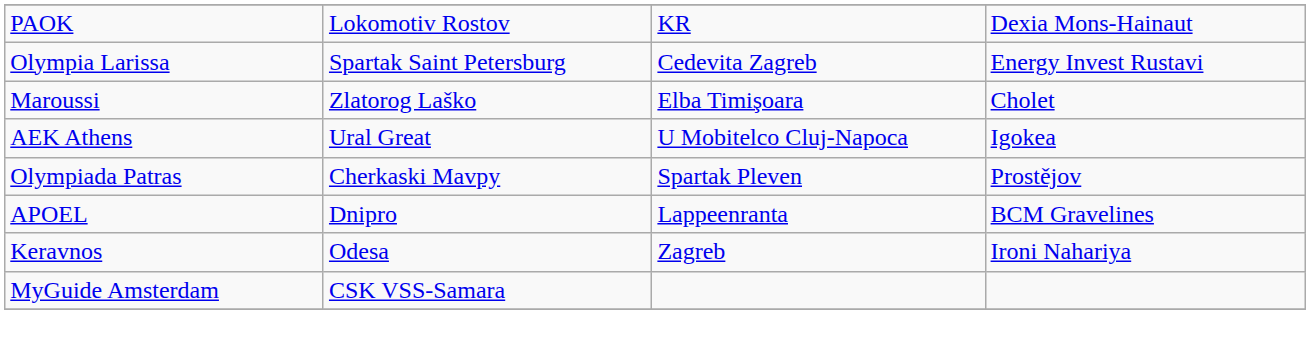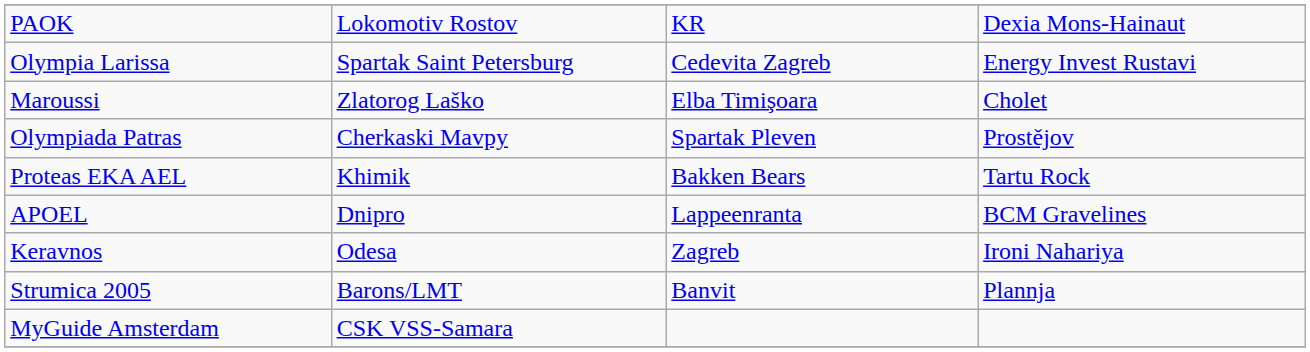 <table class="wikitable" style="white-space: nowrap;">
 <tr>
 </tr>
 <tr>
 <td width=240> <a href='#'>PAOK</a> </td>
 <td width=240> <a href='#'>Lokomotiv Rostov</a> </td>
 <td width=240> <a href='#'>KR</a> </td>
 <td width=240> <a href='#'>Dexia Mons-Hainaut</a> </td>
 </tr>
 <tr>
 <td width=240> <a href='#'>Olympia Larissa</a> </td>
 <td width=240> <a href='#'>Spartak Saint Petersburg</a> </td>
 <td width=240> <a href='#'>Cedevita Zagreb</a> </td>
 <td width=240> <a href='#'>Energy Invest Rustavi</a> </td>
 </tr>
 <tr>
 <td width=240> <a href='#'>Maroussi</a> </td>
 <td> <a href='#'>Zlatorog Laško</a> </td>
 <td width=240> <a href='#'>Elba Timişoara</a> </td>
 <td width=240> <a href='#'>Cholet</a> </td>
 </tr>
 <tr>
-<td width=240> <a href='#'>AEK Athens</a> </td>
-<td width=240> <a href='#'>Ural Great</a> </td>
-<td width=240> <a href='#'>U Mobitelco Cluj-Napoca</a> </td>
-<td width=240> <a href='#'>Igokea</a> </td>
-</tr>
-<tr>
 <td width=240> <a href='#'>Olympiada Patras</a> </td>
 <td width=240> <a href='#'>Cherkaski Mavpy</a> </td>
 <td width=240> <a href='#'>Spartak Pleven</a> </td>
 <td width=240> <a href='#'> Prostějov</a> </td>
+</tr>
+<tr>
+<td width=240> <a href='#'>Proteas EKA AEL</a> </td>
+<td width=240> <a href='#'>Khimik</a> </td>
+<td width=240> <a href='#'>Bakken Bears</a> </td>
+<td width=240> <a href='#'>Tartu Rock</a> </td>
 </tr>
 <tr>
 <td width=240> <a href='#'>APOEL</a> </td>
 <td width=240> <a href='#'>Dnipro</a> </td>
 <td width=240> <a href='#'> Lappeenranta</a> </td>
 <td width=240> <a href='#'>BCM Gravelines</a> </td>
 </tr>
 <tr>
 <td width=240> <a href='#'>Keravnos</a> </td>
 <td width=240> <a href='#'>Odesa</a> </td>
 <td width=240> <a href='#'>Zagreb</a> </td>
 <td width=240> <a href='#'>Ironi Nahariya</a> </td>
 </tr>
 <tr>
+<td width=240> <a href='#'>Strumica 2005</a> </td>
+<td width=240> <a href='#'>Barons/LMT</a> </td>
+<td width=240> <a href='#'>Banvit</a> </td>
+<td width=240> <a href='#'>Plannja</a> </td>
+</tr>
+<tr>
 <td width=240> <a href='#'>MyGuide Amsterdam</a> </td>
 <td width=240> <a href='#'>CSK VSS-Samara</a> </td>
 <td></td>
 <td></td>
 </tr>
 <tr>
 </tr>
 </table>
